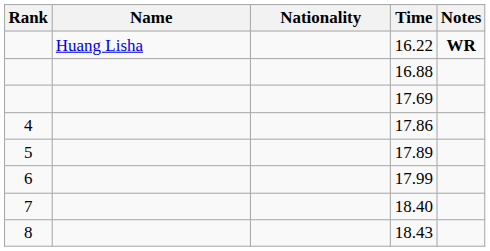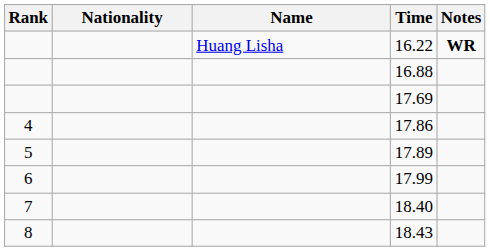 <table class="wikitable sortable" style="text-align:center">
 <tr>
 <th>Rank</th>
+<th style="width:125px">Nationality</th>
 <th style="width:180px">Name</th>
-<th style="width:125px">Nationality</th>
 <th>Time</th>
 <th>Notes</th>
 </tr>
 <tr>
 <td></td>
+<td style="text-align:left;"></td>
 <td style="text-align:left;"><a href='#'>Huang Lisha</a></td>
-<td style="text-align:left;"></td>
 <td>16.22</td>
 <td><strong>WR</strong></td>
 </tr>
 <tr>
 <td></td>
 <td style="text-align:left;"></td>
 <td style="text-align:left;"></td>
 <td>16.88</td>
 <td></td>
 </tr>
 <tr>
 <td></td>
 <td style="text-align:left;"></td>
 <td style="text-align:left;"></td>
 <td>17.69</td>
 <td></td>
 </tr>
 <tr>
 <td>4</td>
 <td style="text-align:left;"></td>
 <td style="text-align:left;"></td>
 <td>17.86</td>
 <td></td>
 </tr>
 <tr>
 <td>5</td>
 <td style="text-align:left;"></td>
 <td style="text-align:left;"></td>
 <td>17.89</td>
 <td></td>
 </tr>
 <tr>
 <td>6</td>
 <td style="text-align:left;"></td>
 <td style="text-align:left;"></td>
 <td>17.99</td>
 <td></td>
 </tr>
 <tr>
 <td>7</td>
 <td style="text-align:left;"></td>
 <td style="text-align:left;"></td>
 <td>18.40</td>
 <td></td>
 </tr>
 <tr>
 <td>8</td>
 <td style="text-align:left;"></td>
 <td style="text-align:left;"></td>
 <td>18.43</td>
 <td></td>
 </tr>
 </table>
